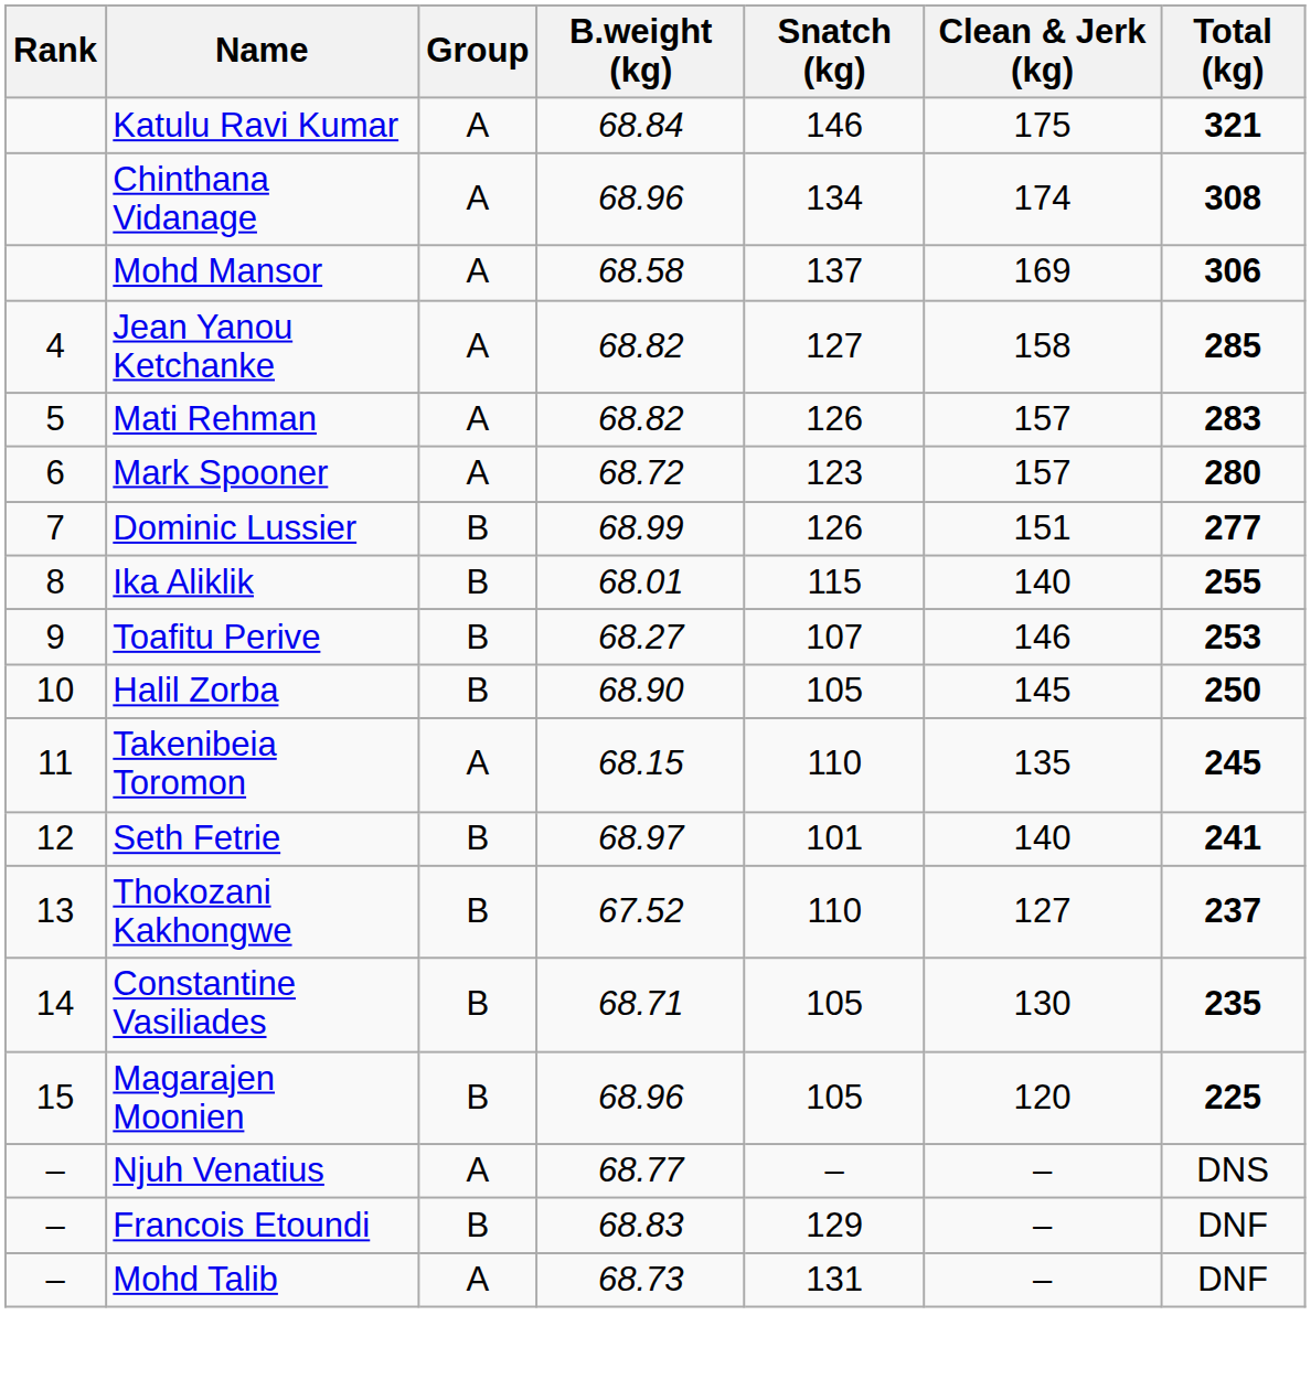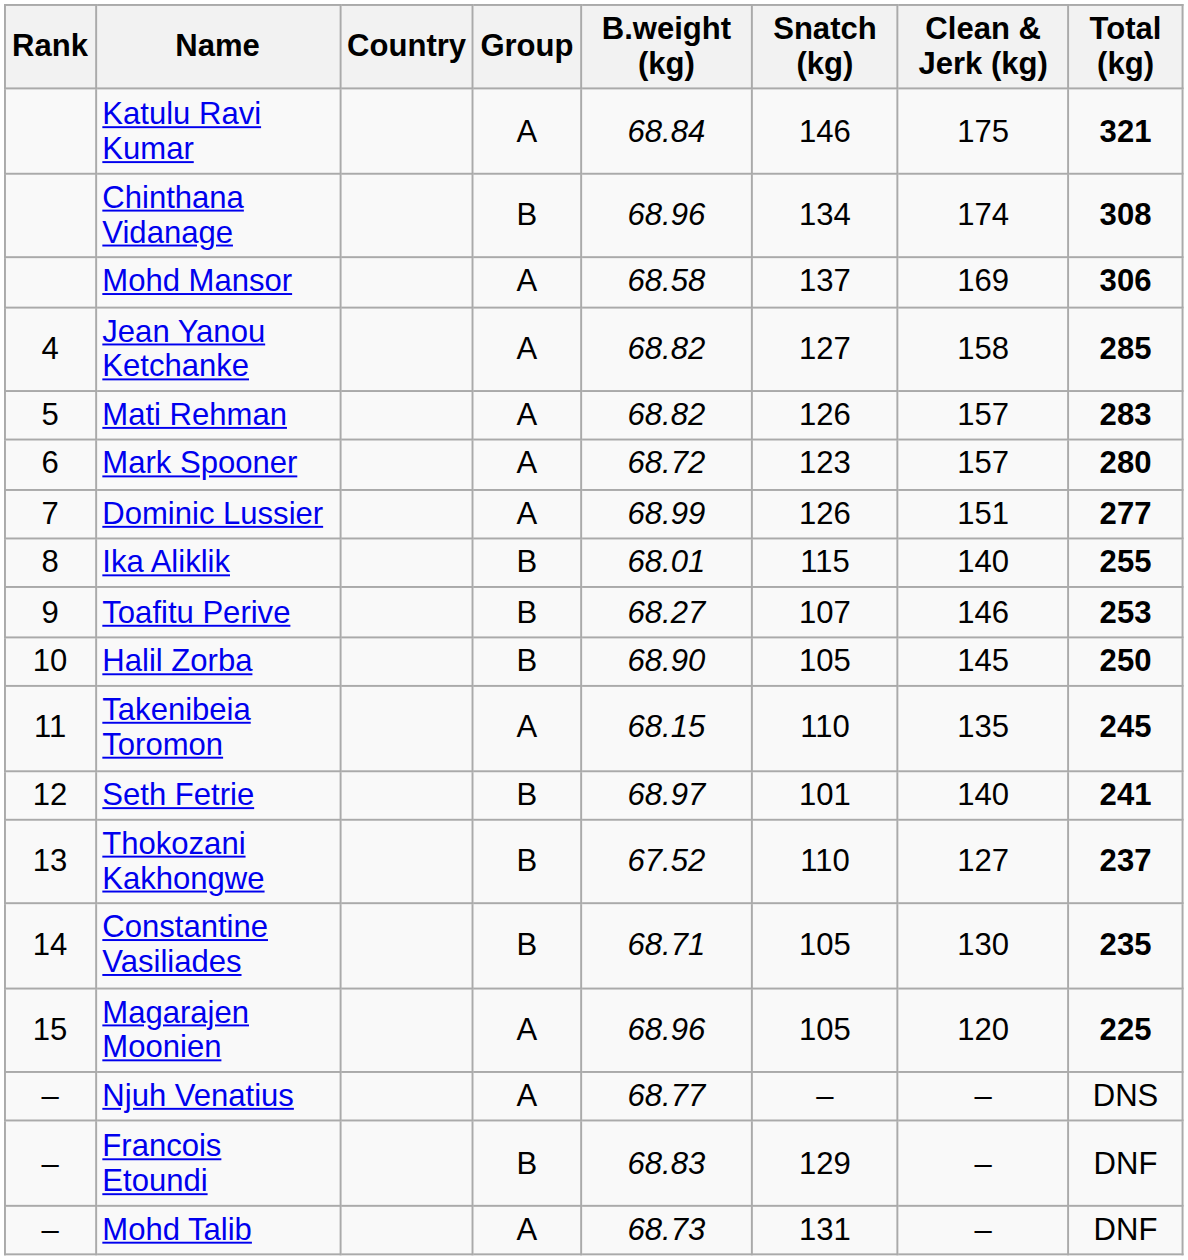 <table class="wikitable sortable" style="text-align:center;">
 <tr>
 <th>Rank</th>
 <th>Name</th>
+<th>Country</th>
 <th>Group</th>
 <th>B.weight (kg)</th>
 <th>Snatch (kg)</th>
 <th>Clean & Jerk (kg)</th>
 <th>Total (kg)</th>
 </tr>
 <tr>
 <td></td>
 <td align=left><a href='#'>Katulu Ravi Kumar</a></td>
+<td align=left></td>
 <td>A</td>
 <td><em>68.84</em></td>
 <td>146</td>
 <td>175</td>
 <td><strong>321</strong></td>
 </tr>
 <tr>
 <td></td>
 <td align=left><a href='#'>Chinthana Vidanage</a></td>
-<td>A</td>
+<td align=left></td>
+<td>B</td>
 <td><em>68.96</em></td>
 <td>134</td>
 <td>174</td>
 <td><strong>308</strong></td>
 </tr>
 <tr>
 <td></td>
 <td align=left><a href='#'>Mohd Mansor</a></td>
+<td align=left></td>
 <td>A</td>
 <td><em>68.58</em></td>
 <td>137</td>
 <td>169</td>
 <td><strong>306</strong></td>
 </tr>
 <tr>
 <td>4</td>
 <td align=left><a href='#'>Jean Yanou Ketchanke</a></td>
+<td align=left></td>
 <td>A</td>
 <td><em>68.82</em></td>
 <td>127</td>
 <td>158</td>
 <td><strong>285</strong></td>
 </tr>
 <tr>
 <td>5</td>
 <td align=left><a href='#'>Mati Rehman</a></td>
+<td align=left></td>
 <td>A</td>
 <td><em>68.82</em></td>
 <td>126</td>
 <td>157</td>
 <td><strong>283</strong></td>
 </tr>
 <tr>
 <td>6</td>
 <td align=left><a href='#'>Mark Spooner</a></td>
+<td align=left></td>
 <td>A</td>
 <td><em>68.72</em></td>
 <td>123</td>
 <td>157</td>
 <td><strong>280</strong></td>
 </tr>
 <tr>
 <td>7</td>
 <td align=left><a href='#'>Dominic Lussier</a></td>
-<td>B</td>
+<td align=left></td>
+<td>A</td>
 <td><em>68.99</em></td>
 <td>126</td>
 <td>151</td>
 <td><strong>277</strong></td>
 </tr>
 <tr>
 <td>8</td>
 <td align=left><a href='#'>Ika Aliklik</a></td>
+<td align=left></td>
 <td>B</td>
 <td><em>68.01</em></td>
 <td>115</td>
 <td>140</td>
 <td><strong>255</strong></td>
 </tr>
 <tr>
 <td>9</td>
 <td align=left><a href='#'>Toafitu Perive</a></td>
+<td align=left></td>
 <td>B</td>
 <td><em>68.27</em></td>
 <td>107</td>
 <td>146</td>
 <td><strong>253</strong></td>
 </tr>
 <tr>
 <td>10</td>
 <td align=left><a href='#'>Halil Zorba</a></td>
+<td align=left></td>
 <td>B</td>
 <td><em>68.90</em></td>
 <td>105</td>
 <td>145</td>
 <td><strong>250</strong></td>
 </tr>
 <tr>
 <td>11</td>
 <td align=left><a href='#'>Takenibeia Toromon</a></td>
+<td align=left></td>
 <td>A</td>
 <td><em>68.15</em></td>
 <td>110</td>
 <td>135</td>
 <td><strong>245</strong></td>
 </tr>
 <tr>
 <td>12</td>
 <td align=left><a href='#'>Seth Fetrie</a></td>
+<td align=left></td>
 <td>B</td>
 <td><em>68.97</em></td>
 <td>101</td>
 <td>140</td>
 <td><strong>241</strong></td>
 </tr>
 <tr>
 <td>13</td>
 <td align=left><a href='#'>Thokozani Kakhongwe</a></td>
+<td align=left></td>
 <td>B</td>
 <td><em>67.52</em></td>
 <td>110</td>
 <td>127</td>
 <td><strong>237</strong></td>
 </tr>
 <tr>
 <td>14</td>
 <td align=left><a href='#'>Constantine Vasiliades</a></td>
+<td align=left></td>
 <td>B</td>
 <td><em>68.71</em></td>
 <td>105</td>
 <td>130</td>
 <td><strong>235</strong></td>
 </tr>
 <tr>
 <td>15</td>
 <td align=left><a href='#'>Magarajen Moonien</a></td>
-<td>B</td>
+<td align=left></td>
+<td>A</td>
 <td><em>68.96</em></td>
 <td>105</td>
 <td>120</td>
 <td><strong>225</strong></td>
 </tr>
 <tr>
 <td>–</td>
 <td align=left><a href='#'>Njuh Venatius</a></td>
+<td align=left></td>
 <td>A</td>
 <td><em>68.77</em></td>
 <td>–</td>
 <td>–</td>
 <td>DNS</td>
 </tr>
 <tr>
 <td>–</td>
 <td align=left><a href='#'>Francois Etoundi</a></td>
+<td align=left></td>
 <td>B</td>
 <td><em>68.83</em></td>
 <td>129</td>
 <td>–</td>
 <td>DNF</td>
 </tr>
 <tr>
 <td>–</td>
 <td align=left><a href='#'>Mohd Talib</a></td>
+<td align=left></td>
 <td>A</td>
 <td><em>68.73</em></td>
 <td>131</td>
 <td>–</td>
 <td>DNF</td>
 </tr>
 </table>
